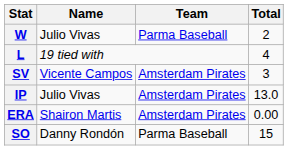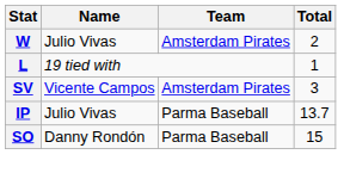 <table class=wikitable>
 <tr>
 <th scope="col">Stat</th>
 <th scope="col">Name</th>
 <th scope="col">Team</th>
 <th scope="col">Total</th>
 </tr>
 <tr>
 <th scope="row"><a href='#'>W</a></th>
 <td> Julio Vivas</td>
-<td> <a href='#'>Parma Baseball</a></td>
+<td> <a href='#'>Amsterdam Pirates</a></td>
 <td align=center>2</td>
 </tr>
 <tr>
 <th scope="row"><a href='#'>L</a></th>
 <td colspan=2><em>19 tied with</em></td>
-<td align=center>4</td>
+<td align=center>1</td>
 </tr>
 <tr>
 <th scope="row"><a href='#'>SV</a></th>
 <td> <a href='#'>Vicente Campos</a></td>
 <td> <a href='#'>Amsterdam Pirates</a></td>
 <td align=center>3</td>
 </tr>
 <tr>
 <th scope="row"><a href='#'>IP</a></th>
 <td> Julio Vivas</td>
-<td> <a href='#'>Amsterdam Pirates</a></td>
-<td align=center>13.0</td>
-</tr>
-<tr>
-<th scope="row"><a href='#'>ERA</a></th>
-<td> <a href='#'>Shairon Martis</a></td>
-<td> <a href='#'>Amsterdam Pirates</a></td>
-<td align=center>0.00</td>
+<td> Parma Baseball</td>
+<td align=center>13.7</td>
 </tr>
 <tr>
 <th scope="row"><a href='#'>SO</a></th>
 <td> Danny Rondón</td>
 <td> Parma Baseball</td>
 <td align=center>15</td>
 </tr>
 </table>
